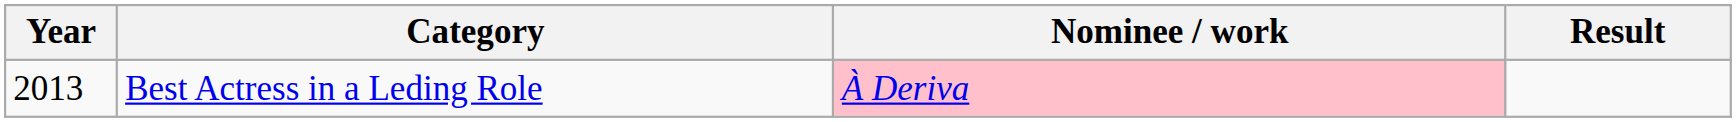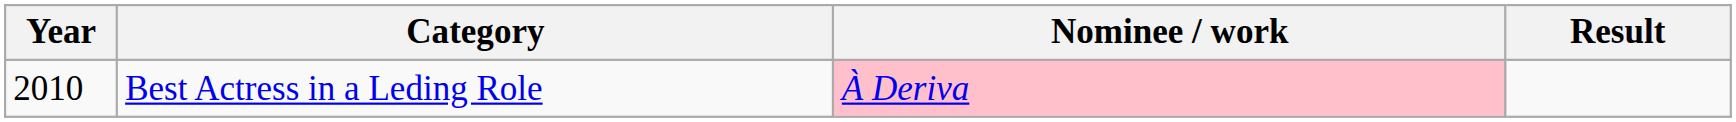 <table class=wikitable>
 <tr>
 <th Width=5%>Year</th>
 <th Width=32%>Category</th>
 <th Width=30%>Nominee / work</th>
 <th Width=10%>Result</th>
 </tr>
 <tr>
-<td>2013</td>
+<td>2010</td>
 <td><a href='#'>Best Actress in a Leding Role</a></td>
 <td style="background: pink;"><em><a href='#'>À Deriva</a></em></td>
 <td></td>
 </tr>
 </table>
